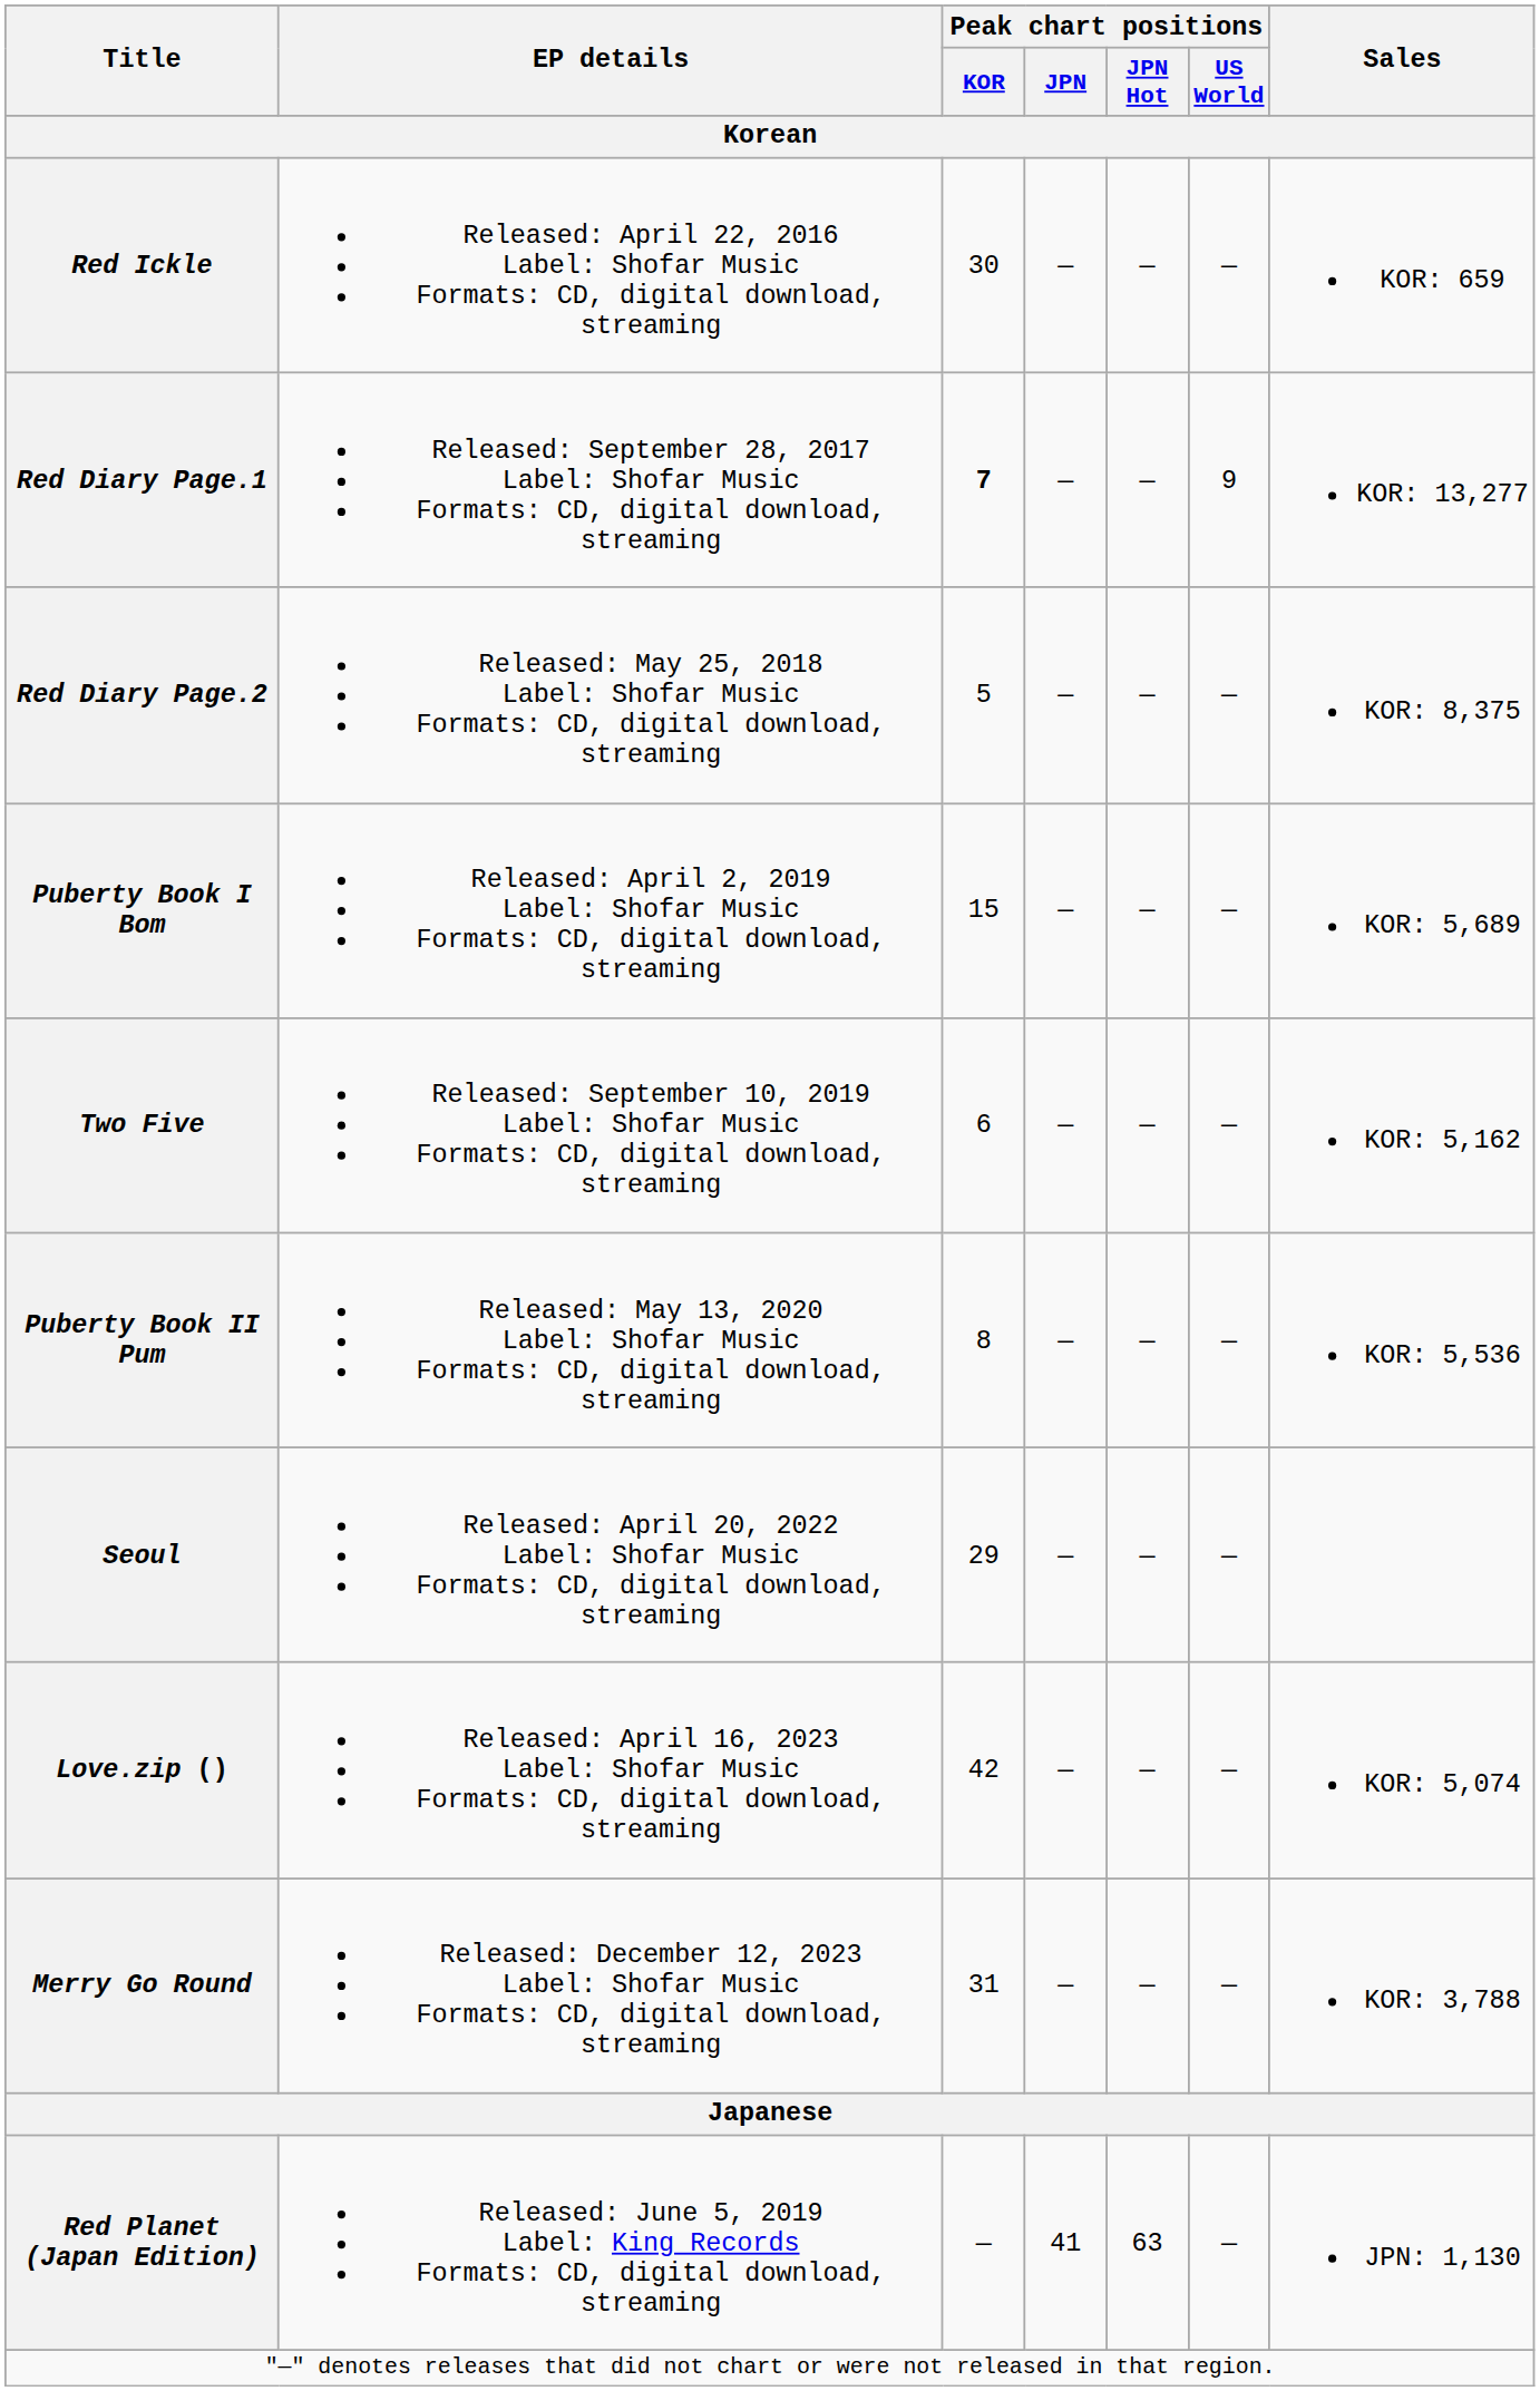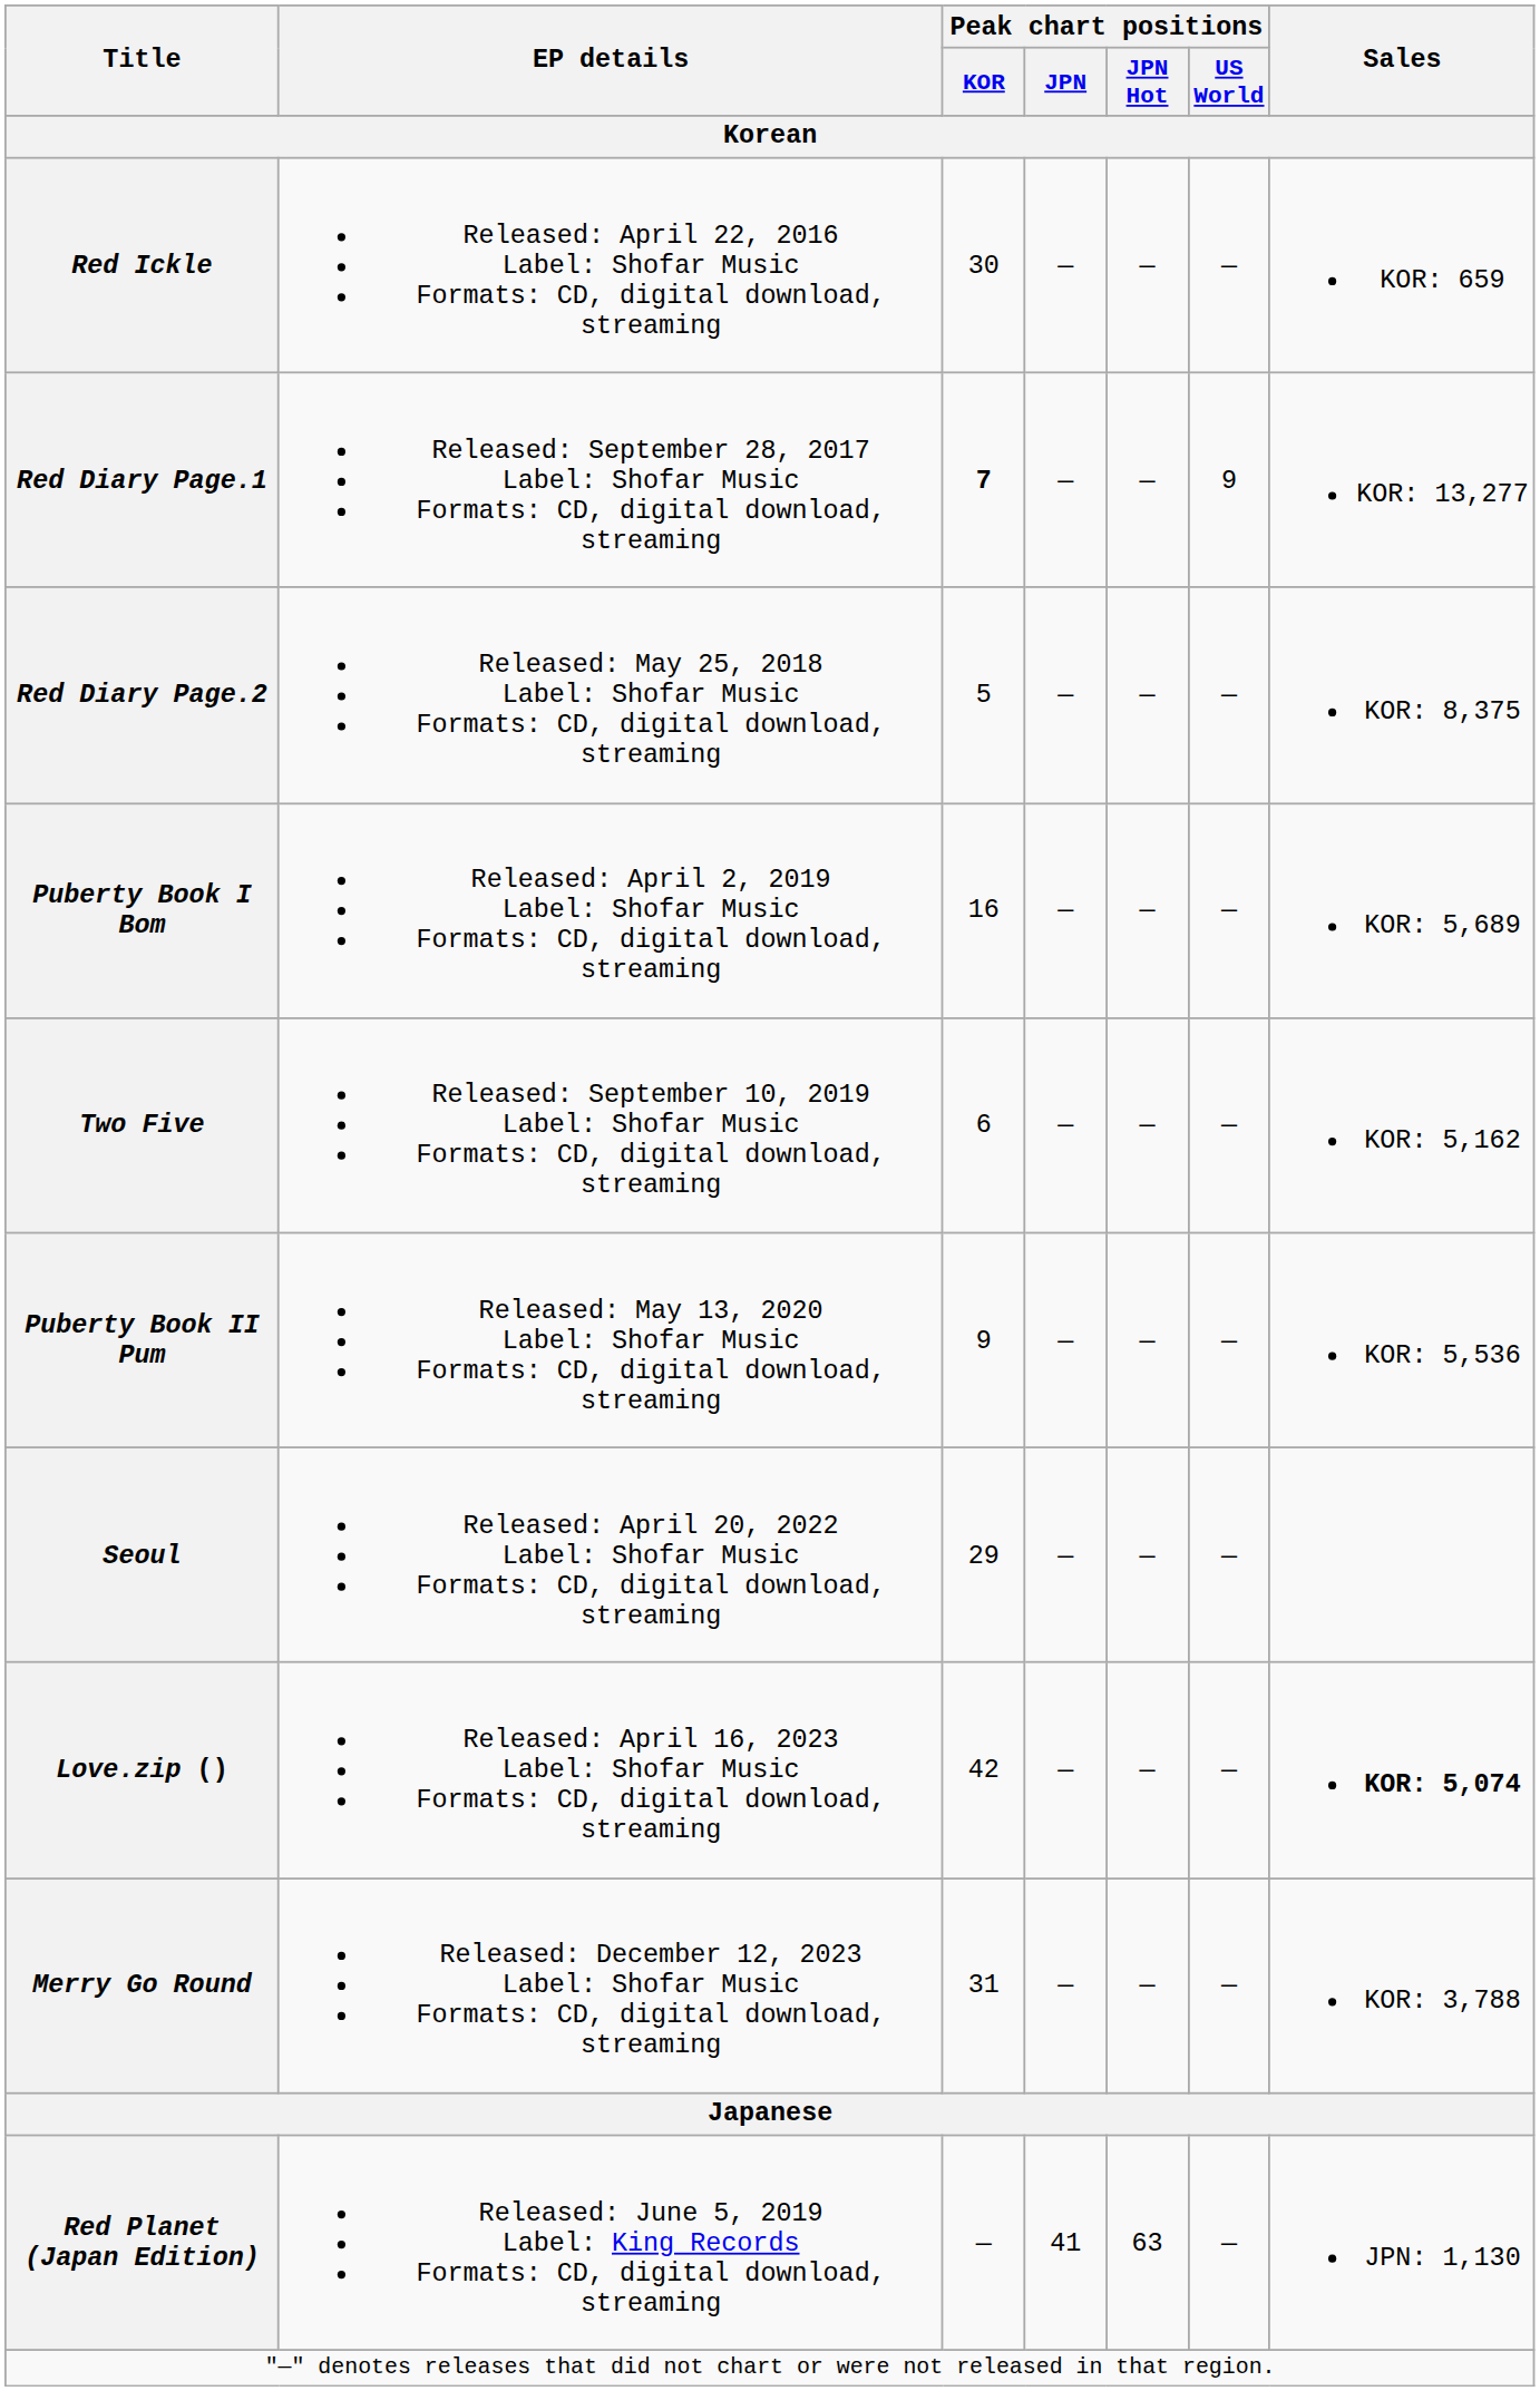 <table class="wikitable plainrowheaders" style="text-align:center;">
 <tr>
 <th scope="col" rowspan="2" style="width:10em;">Title</th>
 <th scope="col" rowspan="2" style="width:25em;">EP details</th>
 <th scope="col" colspan="4">Peak chart positions</th>
 <th scope="col" rowspan="2">Sales</th>
 </tr>
 <tr>
 <th scope="col" style="width:3em;font-size:90%;"><a href='#'>KOR</a><br></th>
 <th scope="col" style="width:3em;font-size:90%;"><a href='#'>JPN</a><br></th>
 <th scope="col" style="width:3em;font-size:90%;"><a href='#'>JPN Hot</a><br></th>
 <th scope="col" style="width:3em;font-size:90%;"><a href='#'>US<br>World</a><br></th>
 </tr>
 <tr>
 <th colspan="8">Korean</th>
 </tr>
 <tr>
 <th scope="row"><em>Red Ickle</em></th>
 <td><br><ul><li>Released: April 22, 2016</li><li>Label: Shofar Music</li><li>Formats: CD, digital download, streaming</li></ul></td>
 <td>30</td>
 <td>—</td>
 <td>—</td>
 <td>—</td>
 <td><br><ul><li>KOR: 659</li></ul></td>
 </tr>
 <tr>
 <th scope="row"><em>Red Diary Page.1</em></th>
 <td><br><ul><li>Released: September 28, 2017</li><li>Label: Shofar Music</li><li>Formats: CD, digital download, streaming</li></ul></td>
 <td><strong>7</strong></td>
 <td>—</td>
 <td>—</td>
 <td>9</td>
 <td><br><ul><li>KOR: 13,277</li></ul></td>
 </tr>
 <tr>
 <th scope="row"><em>Red Diary Page.2</em></th>
 <td><br><ul><li>Released: May 25, 2018</li><li>Label: Shofar Music</li><li>Formats: CD, digital download, streaming</li></ul></td>
 <td>5</td>
 <td>—</td>
 <td>—</td>
 <td>—</td>
 <td><br><ul><li>KOR: 8,375</li></ul></td>
 </tr>
 <tr>
 <th scope="row"><em>Puberty Book I Bom</em></th>
 <td><br><ul><li>Released: April 2, 2019</li><li>Label: Shofar Music</li><li>Formats: CD, digital download, streaming</li></ul></td>
-<td>15</td>
+<td>16</td>
 <td>—</td>
 <td>—</td>
 <td>—</td>
 <td><br><ul><li>KOR: 5,689</li></ul></td>
 </tr>
 <tr>
 <th scope="row"><em>Two Five</em></th>
 <td><br><ul><li>Released: September 10, 2019</li><li>Label: Shofar Music</li><li>Formats: CD, digital download, streaming</li></ul></td>
 <td>6</td>
 <td>—</td>
 <td>—</td>
 <td>—</td>
 <td><br><ul><li>KOR: 5,162</li></ul></td>
 </tr>
 <tr>
 <th scope="row"><em>Puberty Book II Pum</em></th>
 <td><br><ul><li>Released: May 13, 2020</li><li>Label: Shofar Music</li><li>Formats: CD, digital download, streaming</li></ul></td>
-<td>8</td>
+<td>9</td>
 <td>—</td>
 <td>—</td>
 <td>—</td>
 <td><br><ul><li>KOR: 5,536</li></ul></td>
 </tr>
 <tr>
 <th scope="row"><em>Seoul</em></th>
 <td><br><ul><li>Released: April 20, 2022</li><li>Label: Shofar Music</li><li>Formats: CD, digital download, streaming</li></ul></td>
 <td>29</td>
 <td>—</td>
 <td>—</td>
 <td>—</td>
 <td></td>
 </tr>
 <tr>
 <th scope="row"><em>Love.zip</em> ()</th>
 <td><br><ul><li>Released: April 16, 2023</li><li>Label: Shofar Music</li><li>Formats: CD, digital download, streaming</li></ul></td>
 <td>42</td>
 <td>—</td>
 <td>—</td>
 <td>—</td>
-<td><br><ul><li>KOR: 5,074</li></ul></td>
+<td><strong><br><ul><li>KOR: 5,074</li></ul></strong></td>
 </tr>
 <tr>
 <th scope="row"><em>Merry Go Round</em></th>
 <td><br><ul><li>Released: December 12, 2023</li><li>Label: Shofar Music</li><li>Formats: CD, digital download, streaming</li></ul></td>
 <td>31</td>
 <td>—</td>
 <td>—</td>
 <td>—</td>
 <td><br><ul><li>KOR: 3,788</li></ul></td>
 </tr>
 <tr>
 <th colspan="8">Japanese</th>
 </tr>
 <tr>
 <th scope="row"><em>Red Planet (Japan Edition)</em></th>
 <td><br><ul><li>Released: June 5, 2019</li><li>Label: <a href='#'>King Records</a></li><li>Formats: CD, digital download, streaming</li></ul></td>
 <td>—</td>
 <td>41</td>
 <td>63</td>
 <td>—</td>
 <td><br><ul><li>JPN: 1,130</li></ul></td>
 </tr>
 <tr>
 <td colspan="8" style="font-size:85%;">"—" denotes releases that did not chart or were not released in that region.</td>
 </tr>
 </table>
